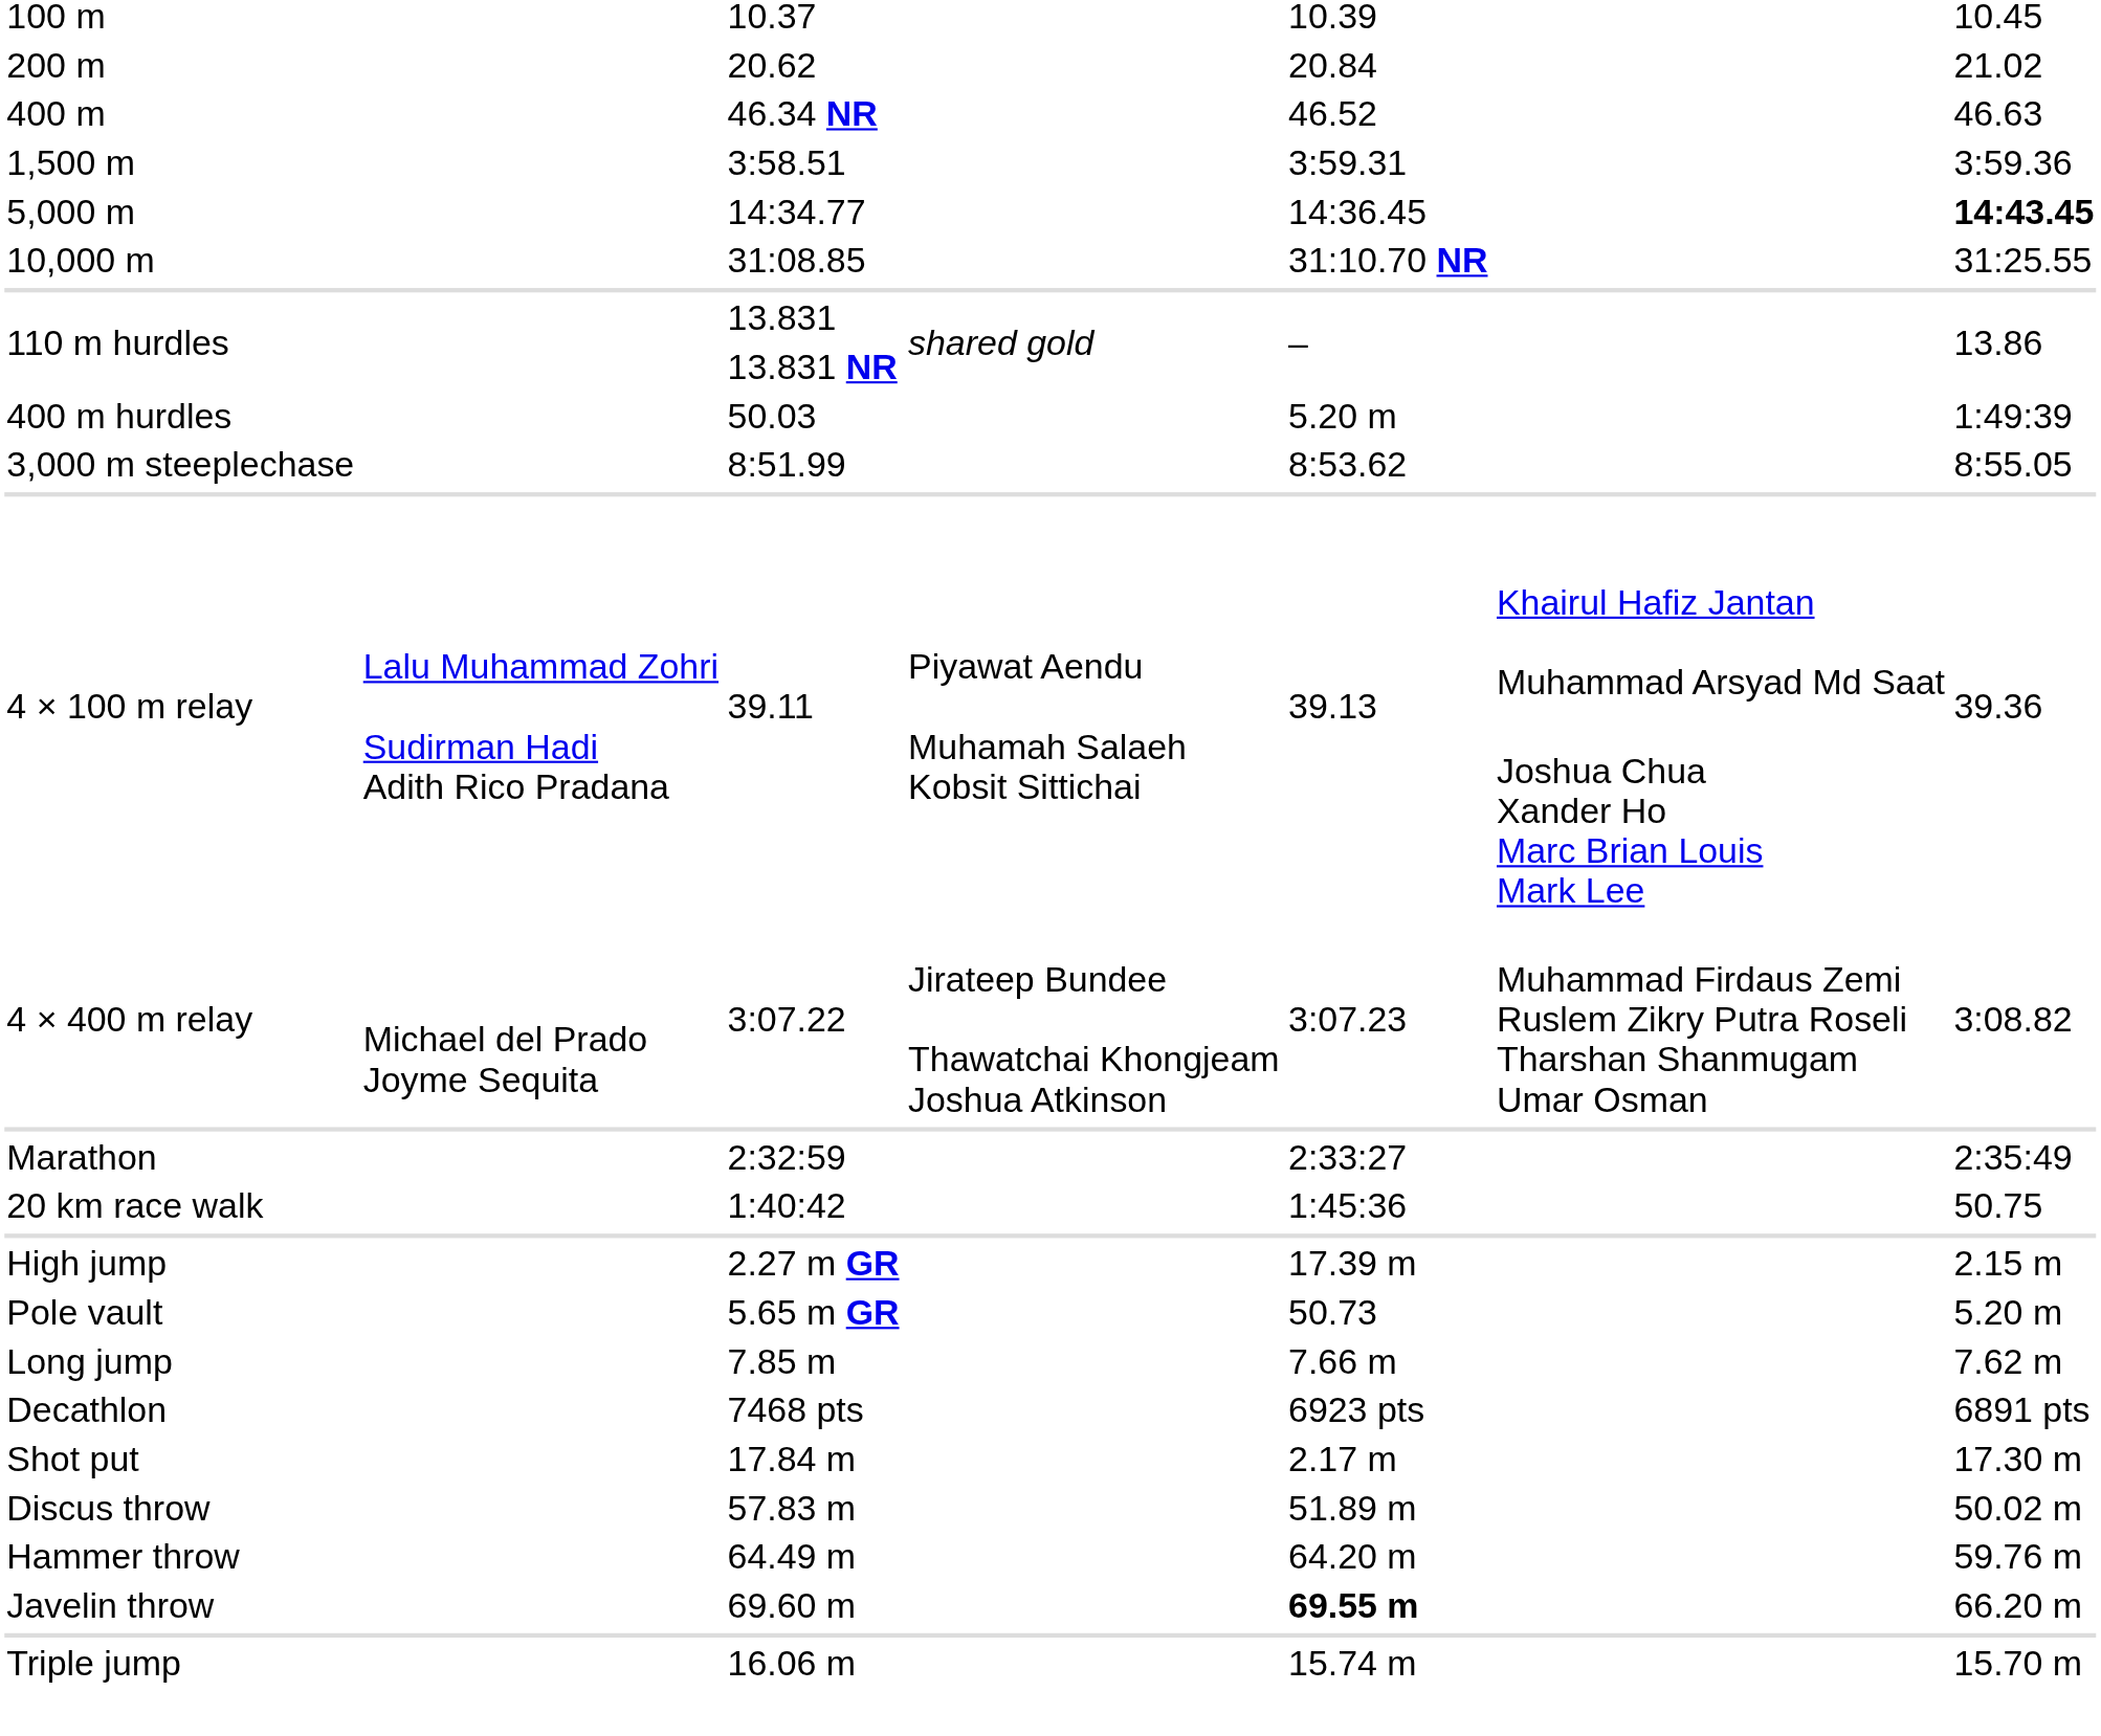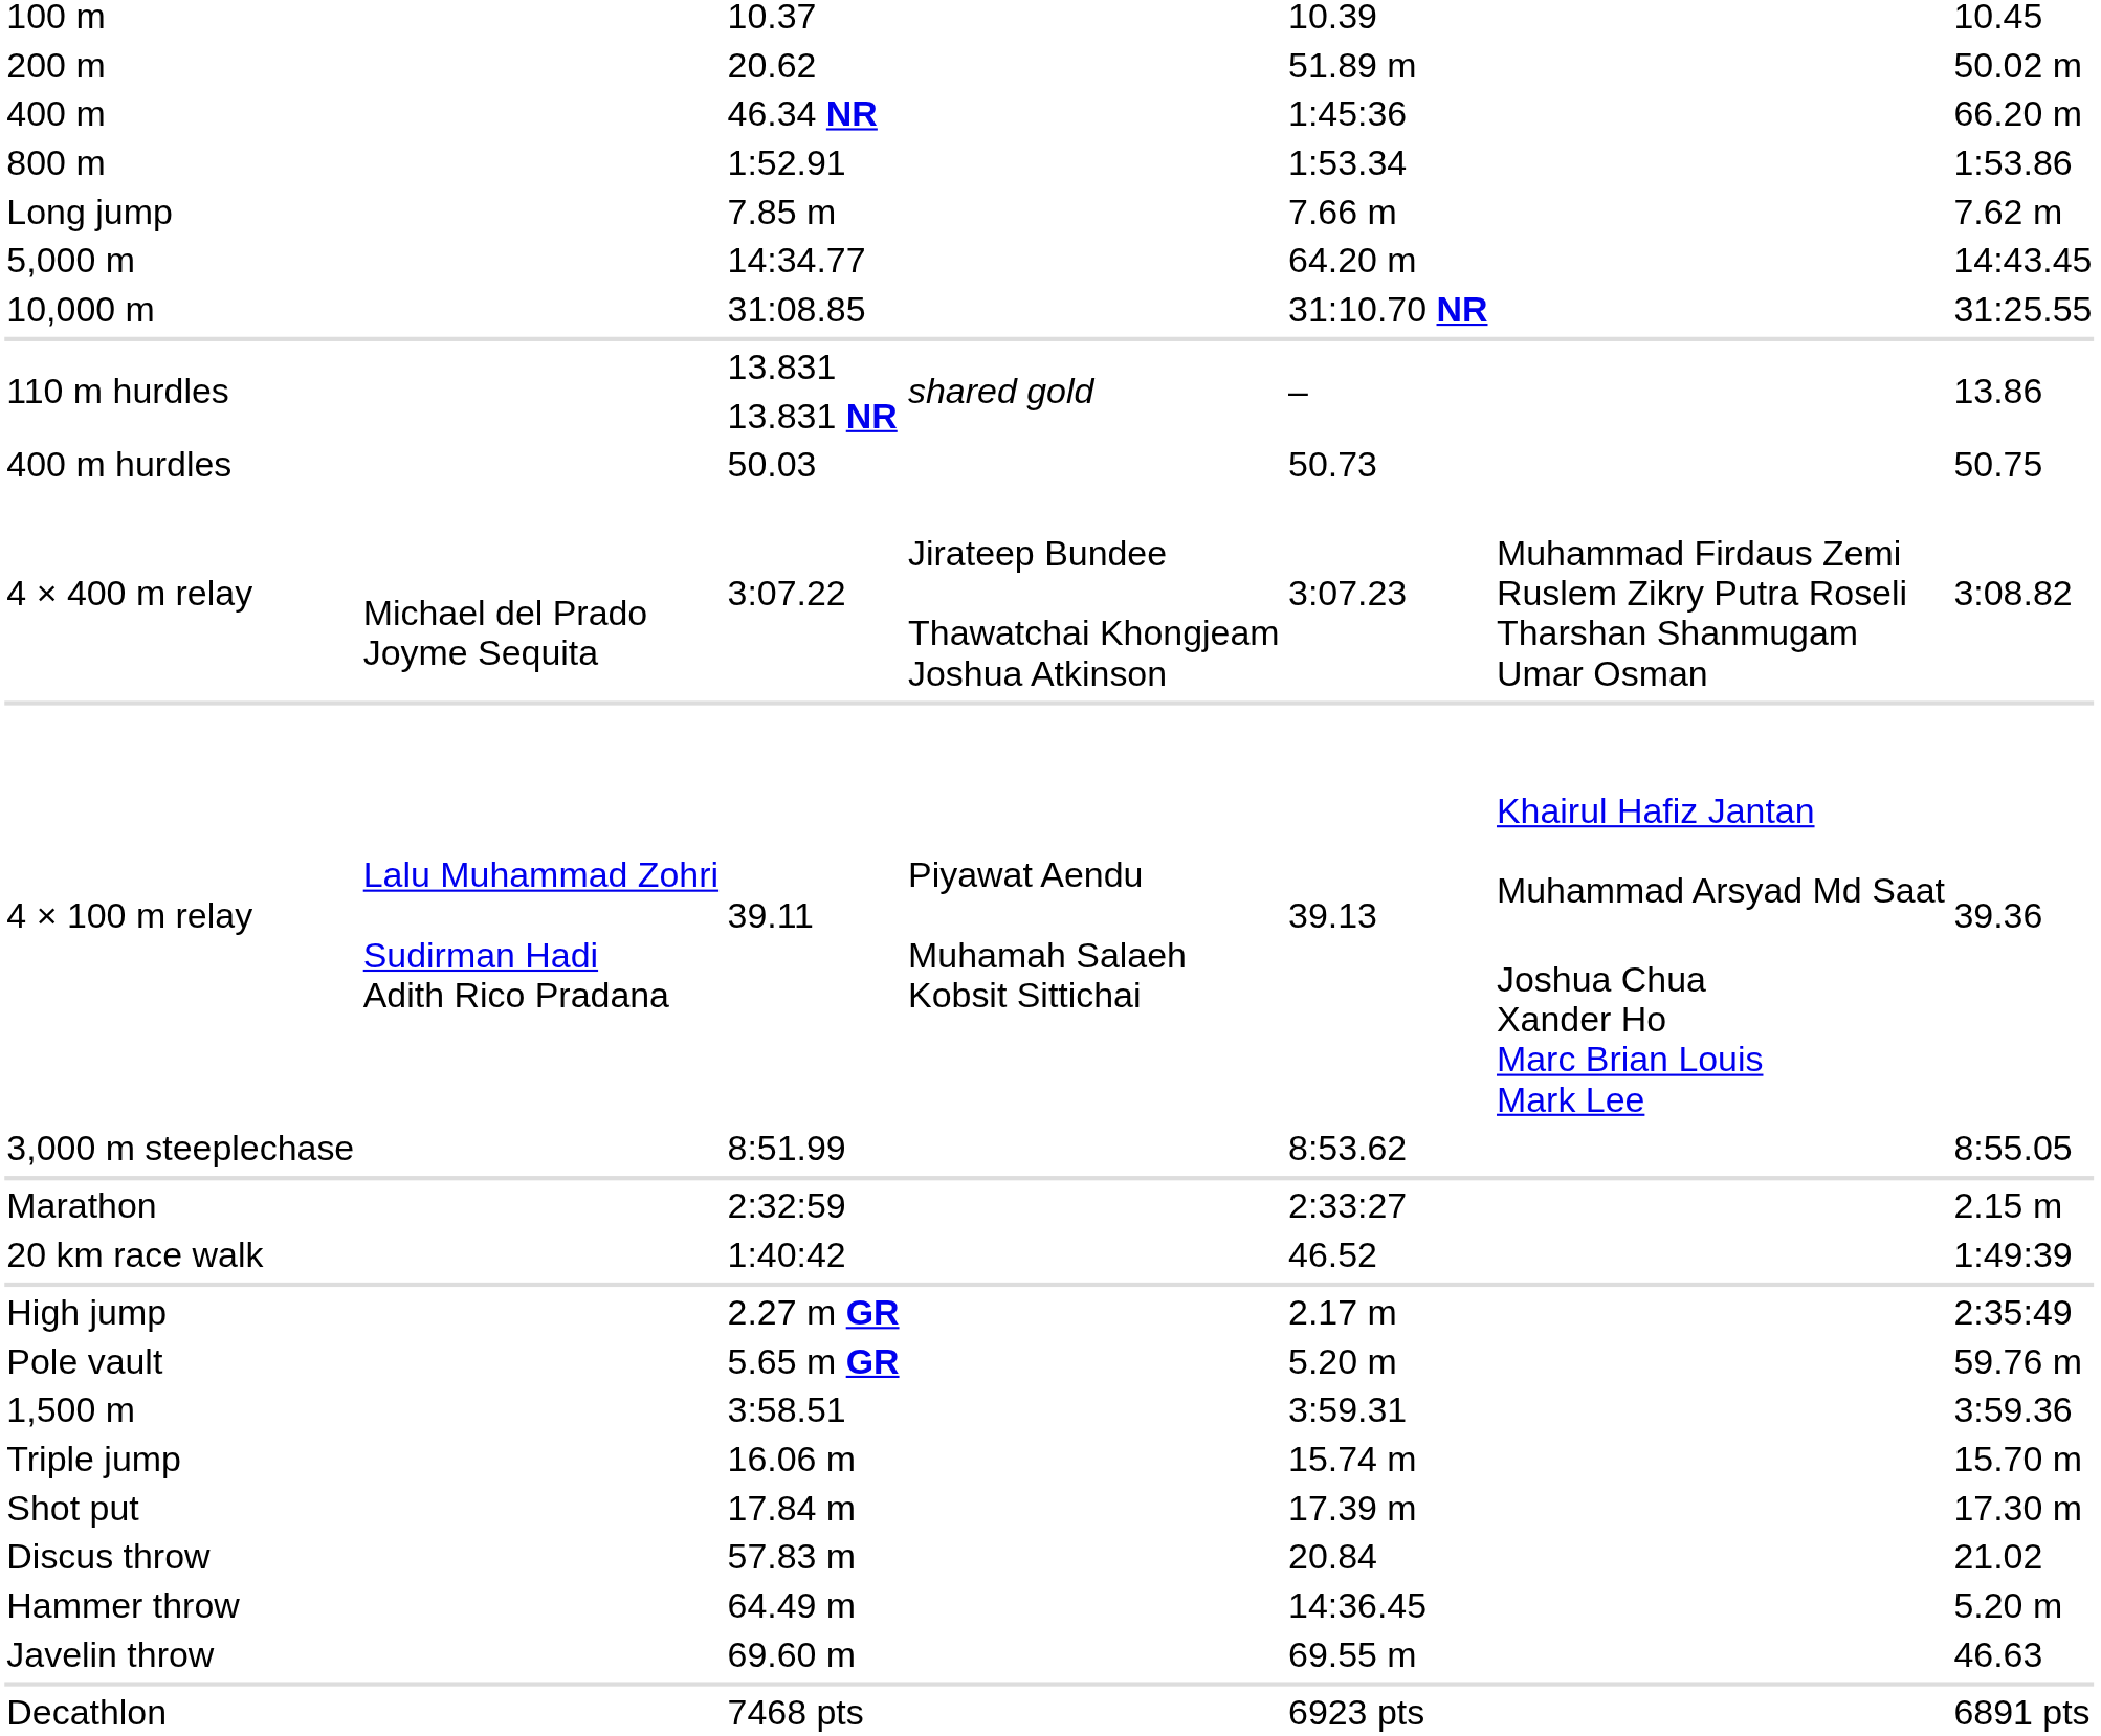 <table>
 <tr>
 <td>100 m<br></td>
 <td></td>
 <td>10.37</td>
 <td></td>
 <td>10.39</td>
 <td></td>
 <td>10.45</td>
 </tr>
 <tr>
 <td>200 m<br></td>
 <td></td>
 <td>20.62</td>
 <td></td>
-<td>20.84</td>
+<td>51.89 m</td>
 <td></td>
-<td>21.02</td>
+<td>50.02 m</td>
 </tr>
 <tr>
 <td>400 m<br></td>
 <td></td>
 <td>46.34 <strong><a href='#'>NR</a></strong></td>
 <td></td>
-<td>46.52</td>
+<td>1:45:36</td>
 <td></td>
-<td>46.63</td>
+<td>66.20 m</td>
 </tr>
 <tr>
-<td>1,500 m<br></td>
+<td>800 m<br></td>
 <td></td>
-<td>3:58.51</td>
+<td>1:52.91</td>
 <td></td>
-<td>3:59.31</td>
+<td>1:53.34</td>
 <td></td>
-<td>3:59.36</td>
+<td>1:53.86</td>
+</tr>
+<tr>
+<td>Long jump<br></td>
+<td></td>
+<td>7.85 m</td>
+<td></td>
+<td>7.66 m</td>
+<td></td>
+<td>7.62 m</td>
 </tr>
 <tr>
 <td>5,000 m<br></td>
 <td></td>
 <td>14:34.77</td>
 <td></td>
-<td>14:36.45</td>
+<td>64.20 m</td>
 <td></td>
-<td><strong>14:43.45</strong></td>
+<td>14:43.45</td>
 </tr>
 <tr>
 <td>10,000 m<br></td>
 <td></td>
 <td>31:08.85</td>
 <td></td>
 <td>31:10.70 <strong><a href='#'>NR</a></strong></td>
 <td></td>
 <td>31:25.55</td>
 </tr>
 <tr bgcolor=#dddddd>
 <td colspan=7></td>
 </tr>
 <tr>
 <td rowspan=2>110 m hurdles<br></td>
 <td></td>
 <td>13.831  </td>
 <td rowspan=2><em>shared gold</em></td>
 <td rowspan=2>–</td>
 <td rowspan=2></td>
 <td rowspan=2>13.86</td>
 </tr>
 <tr>
 <td></td>
 <td>13.831 <strong><a href='#'>NR</a></strong></td>
 </tr>
 <tr>
 <td>400 m hurdles<br></td>
 <td></td>
 <td>50.03</td>
 <td></td>
-<td>5.20 m</td>
+<td>50.73</td>
 <td></td>
-<td>1:49:39</td>
+<td>50.75</td>
 </tr>
 <tr>
-<td>3,000 m steeplechase<br></td>
-<td></td>
-<td>8:51.99</td>
-<td></td>
-<td>8:53.62</td>
-<td></td>
-<td>8:55.05</td>
+<td>4 × 400 m relay<br></td>
+<td><br><br>Michael del Prado<br>Joyme Sequita<br></td>
+<td>3:07.22</td>
+<td><br>Jirateep Bundee<br><br>Thawatchai Khongjeam<br>Joshua Atkinson</td>
+<td>3:07.23</td>
+<td><br>Muhammad Firdaus Zemi<br>Ruslem Zikry Putra Roseli<br>Tharshan Shanmugam<br>Umar Osman</td>
+<td>3:08.82</td>
 </tr>
 <tr bgcolor=#dddddd>
 <td colspan=7></td>
 </tr>
 <tr>
 <td rowspan=2>4 × 100 m relay<br></td>
 <td rowspan=2><br><a href='#'>Lalu Muhammad Zohri</a><br><br><a href='#'>Sudirman Hadi</a><br>Adith Rico Pradana</td>
 <td rowspan=2>39.11</td>
 <td rowspan=2><br>Piyawat Aendu<br><br>Muhamah Salaeh<br>Kobsit Sittichai</td>
 <td rowspan=2>39.13</td>
 <td><br><br><a href='#'>Khairul Hafiz Jantan</a><br><br>Muhammad Arsyad Md Saat</td>
 <td rowspan=2>39.36</td>
 </tr>
 <tr>
 <td><br>Joshua Chua<br>Xander Ho<br><a href='#'>Marc Brian Louis</a><br><a href='#'>Mark Lee</a></td>
 </tr>
 <tr>
-<td>4 × 400 m relay<br></td>
-<td><br><br>Michael del Prado<br>Joyme Sequita<br></td>
-<td>3:07.22</td>
-<td><br>Jirateep Bundee<br><br>Thawatchai Khongjeam<br>Joshua Atkinson</td>
-<td>3:07.23</td>
-<td><br>Muhammad Firdaus Zemi<br>Ruslem Zikry Putra Roseli<br>Tharshan Shanmugam<br>Umar Osman</td>
-<td>3:08.82</td>
+<td>3,000 m steeplechase<br></td>
+<td></td>
+<td>8:51.99</td>
+<td></td>
+<td>8:53.62</td>
+<td></td>
+<td>8:55.05</td>
 </tr>
 <tr bgcolor=#dddddd>
 <td colspan=7></td>
 </tr>
 <tr>
 <td>Marathon<br></td>
 <td></td>
 <td>2:32:59</td>
 <td></td>
 <td>2:33:27</td>
 <td></td>
-<td>2:35:49</td>
+<td>2.15 m</td>
 </tr>
 <tr>
 <td>20 km race walk<br></td>
 <td></td>
 <td>1:40:42</td>
 <td></td>
-<td>1:45:36</td>
+<td>46.52</td>
 <td></td>
-<td>50.75</td>
+<td>1:49:39</td>
 </tr>
 <tr bgcolor=#dddddd>
 <td colspan=7></td>
 </tr>
 <tr>
 <td>High jump<br></td>
 <td></td>
 <td>2.27 m <strong><a href='#'>GR</a></strong></td>
 <td></td>
-<td>17.39 m</td>
+<td>2.17 m</td>
 <td></td>
-<td>2.15 m</td>
+<td>2:35:49</td>
 </tr>
 <tr>
 <td>Pole vault<br></td>
 <td></td>
 <td>5.65 m <strong><a href='#'>GR</a></strong></td>
 <td></td>
-<td>50.73</td>
+<td>5.20 m</td>
+<td></td>
+<td>59.76 m</td>
+</tr>
+<tr>
+<td>1,500 m<br></td>
+<td></td>
+<td>3:58.51</td>
+<td></td>
+<td>3:59.31</td>
+<td></td>
+<td>3:59.36</td>
+</tr>
+<tr>
+<td>Triple jump<br></td>
+<td></td>
+<td>16.06 m</td>
+<td></td>
+<td>15.74 m</td>
+<td></td>
+<td>15.70 m</td>
+</tr>
+<tr>
+<td>Shot put<br></td>
+<td></td>
+<td>17.84 m</td>
+<td></td>
+<td>17.39 m</td>
+<td></td>
+<td>17.30 m</td>
+</tr>
+<tr>
+<td>Discus throw<br></td>
+<td></td>
+<td>57.83 m</td>
+<td></td>
+<td>20.84</td>
+<td></td>
+<td>21.02</td>
+</tr>
+<tr>
+<td>Hammer throw<br></td>
+<td></td>
+<td>64.49 m</td>
+<td></td>
+<td>14:36.45</td>
 <td></td>
 <td>5.20 m</td>
 </tr>
 <tr>
-<td>Long jump<br></td>
+<td>Javelin throw<br></td>
 <td></td>
-<td>7.85 m</td>
+<td>69.60 m</td>
 <td></td>
-<td>7.66 m</td>
+<td>69.55 m</td>
 <td></td>
-<td>7.62 m</td>
+<td>46.63</td>
+</tr>
+<tr bgcolor=#dddddd>
+<td colspan=7></td>
 </tr>
 <tr>
 <td>Decathlon<br></td>
 <td></td>
 <td>7468 pts</td>
 <td></td>
 <td>6923 pts</td>
 <td></td>
 <td>6891 pts</td>
 </tr>
-<tr>
-<td>Shot put<br></td>
-<td></td>
-<td>17.84 m</td>
-<td></td>
-<td>2.17 m</td>
-<td></td>
-<td>17.30 m</td>
-</tr>
-<tr>
-<td>Discus throw<br></td>
-<td></td>
-<td>57.83 m</td>
-<td></td>
-<td>51.89 m</td>
-<td></td>
-<td>50.02 m</td>
-</tr>
-<tr>
-<td>Hammer throw<br></td>
-<td></td>
-<td>64.49 m</td>
-<td></td>
-<td>64.20 m</td>
-<td></td>
-<td>59.76 m</td>
-</tr>
-<tr>
-<td>Javelin throw<br></td>
-<td></td>
-<td>69.60 m</td>
-<td></td>
-<td><strong>69.55 m</strong></td>
-<td></td>
-<td>66.20 m</td>
-</tr>
-<tr bgcolor=#dddddd>
-<td colspan=7></td>
-</tr>
-<tr>
-<td>Triple jump<br></td>
-<td></td>
-<td>16.06 m</td>
-<td></td>
-<td>15.74 m</td>
-<td></td>
-<td>15.70 m</td>
-</tr>
 </table>
